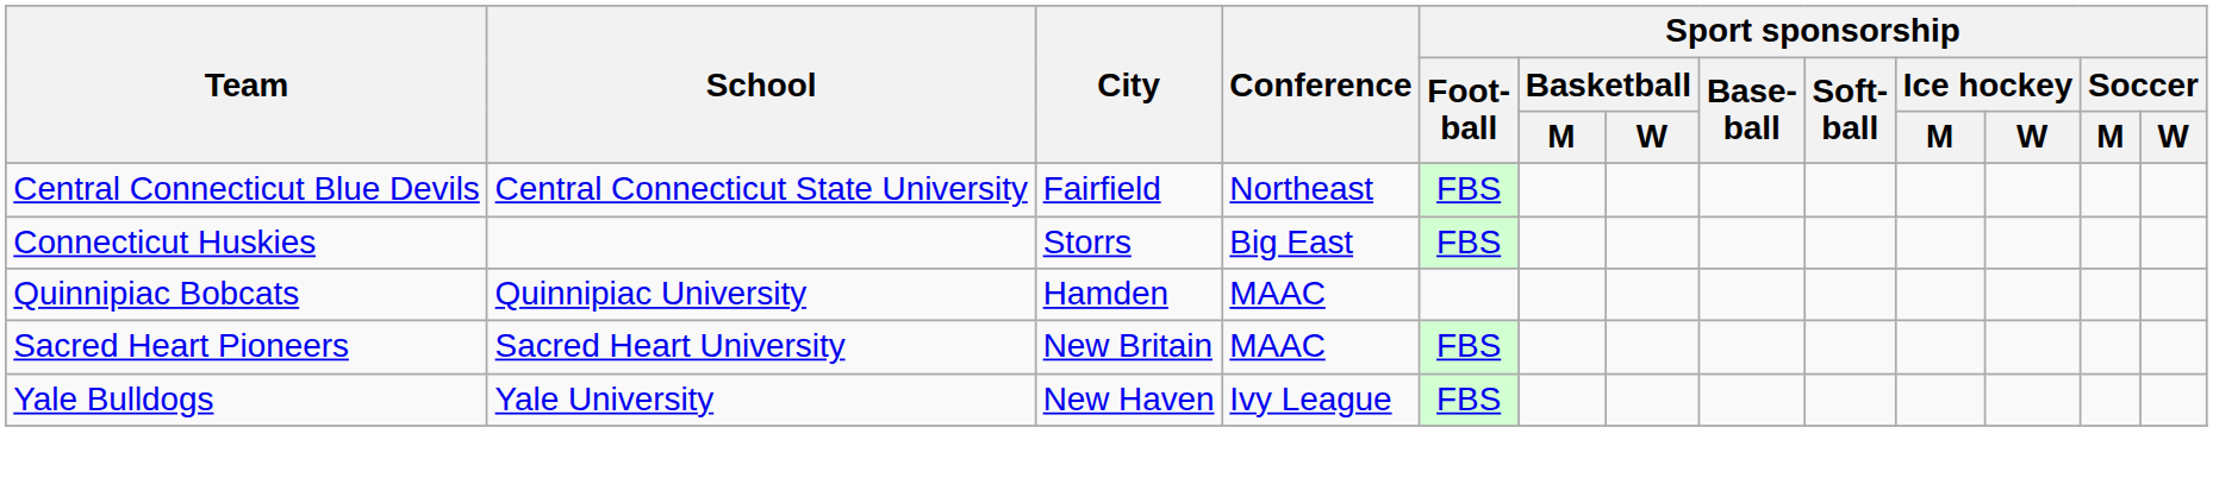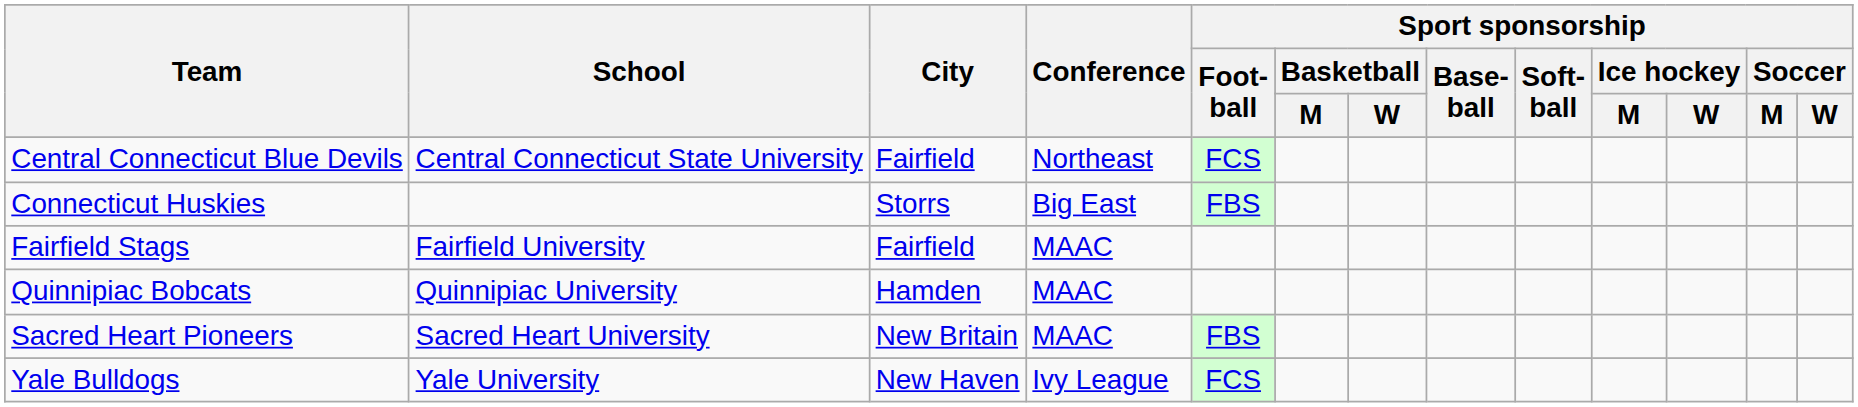 <table class="sortable wikitable">
 <tr>
 <th rowspan=3>Team</th>
 <th rowspan=3>School</th>
 <th rowspan=3>City</th>
 <th rowspan=3>Conference</th>
 <th colspan=9>Sport sponsorship</th>
 </tr>
 <tr>
 <th rowspan=2>Foot-<br>ball</th>
 <th colspan=2>Basketball</th>
 <th rowspan=2>Base-<br>ball</th>
 <th rowspan=2>Soft-<br>ball</th>
 <th colspan=2>Ice hockey</th>
 <th colspan=2>Soccer</th>
 </tr>
 <tr>
 <th>M</th>
 <th>W</th>
 <th>M</th>
 <th>W</th>
 <th>M</th>
 <th>W</th>
 </tr>
 <tr>
 <td><a href='#'>Central Connecticut Blue Devils</a></td>
 <td><a href='#'>Central Connecticut State University</a></td>
 <td><a href='#'>Fairfield</a></td>
 <td><a href='#'>Northeast</a></td>
-<td style="background:#D2FFD2; text-align:center"><a href='#'>FBS</a></td>
+<td style="background:#D2FFD2; text-align:center"><a href='#'>FCS</a></td>
 <td></td>
 <td></td>
 <td></td>
 <td></td>
 <td></td>
 <td></td>
 <td></td>
 <td></td>
 </tr>
 <tr>
 <td><a href='#'>Connecticut Huskies</a> </td>
 <td></td>
 <td><a href='#'>Storrs</a></td>
 <td><a href='#'>Big East</a></td>
 <td style="background:#D2FFD2; text-align:center"><a href='#'>FBS</a></td>
 <td></td>
 <td></td>
 <td></td>
 <td></td>
 <td> </td>
 <td> </td>
+<td></td>
+<td></td>
+</tr>
+<tr>
+<td><a href='#'>Fairfield Stags</a></td>
+<td><a href='#'>Fairfield University</a></td>
+<td><a href='#'>Fairfield</a></td>
+<td><a href='#'>MAAC</a></td>
+<td></td>
+<td></td>
+<td></td>
+<td></td>
+<td></td>
+<td></td>
+<td></td>
 <td></td>
 <td></td>
 </tr>
 <tr>
 <td><a href='#'>Quinnipiac Bobcats</a></td>
 <td><a href='#'>Quinnipiac University</a></td>
 <td><a href='#'>Hamden</a></td>
 <td><a href='#'>MAAC</a></td>
 <td></td>
 <td></td>
 <td></td>
 <td></td>
 <td></td>
 <td> </td>
 <td> </td>
 <td></td>
 <td></td>
 </tr>
 <tr>
 <td><a href='#'>Sacred Heart Pioneers</a></td>
 <td><a href='#'>Sacred Heart University</a></td>
 <td><a href='#'>New Britain</a></td>
 <td><a href='#'>MAAC</a></td>
 <td style="background:#D2FFD2; text-align:center"><a href='#'>FBS</a></td>
 <td></td>
 <td></td>
 <td></td>
 <td></td>
 <td> </td>
 <td> </td>
 <td></td>
 <td></td>
 </tr>
 <tr>
 <td><a href='#'>Yale Bulldogs</a></td>
 <td><a href='#'>Yale University</a></td>
 <td><a href='#'>New Haven</a></td>
 <td><a href='#'>Ivy League</a></td>
-<td style="background:#D2FFD2; text-align:center"><a href='#'>FBS</a></td>
+<td style="background:#D2FFD2; text-align:center"><a href='#'>FCS</a></td>
 <td></td>
 <td></td>
 <td></td>
 <td></td>
 <td> </td>
 <td> </td>
 <td></td>
 <td></td>
 </tr>
 </table>
